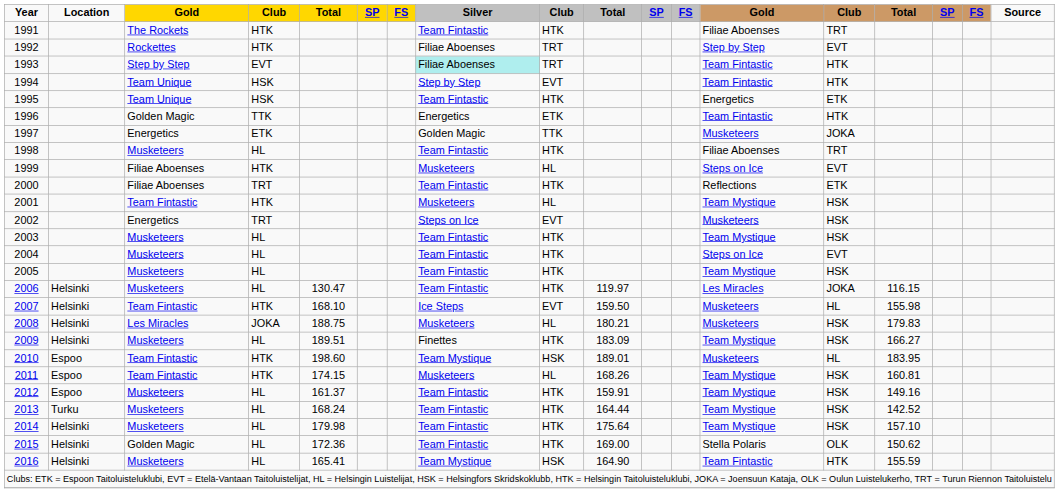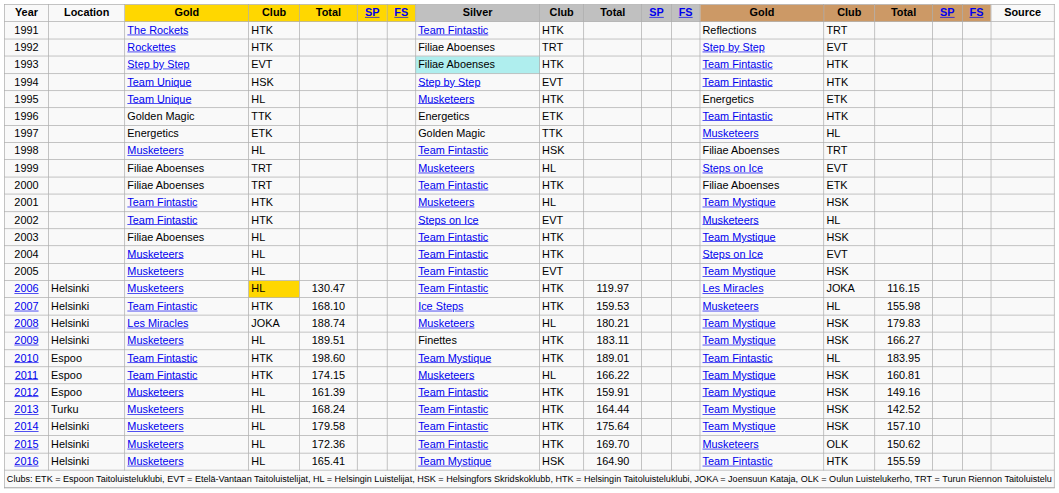 <table class="wikitable sortable">
 <tr>
 <td align="center" align="center"><strong>Year</strong></td>
 <td align="center"><strong>Location</strong></td>
 <td align="center" bgcolor="gold"><strong>Gold</strong></td>
 <td align="center" bgcolor="gold"><strong>Club</strong></td>
 <td align="center" bgcolor="gold"><strong>Total</strong></td>
 <td align="center" bgcolor="gold"><strong><a href='#'>SP</a></strong></td>
 <td align="center" bgcolor="gold"><strong><a href='#'>FS</a></strong></td>
 <td align="center" bgcolor="silver"><strong>Silver</strong></td>
 <td align="center" bgcolor="silver"><strong>Club</strong></td>
 <td align="center" bgcolor="silver"><strong>Total</strong></td>
 <td align="center" bgcolor="silver"><strong><a href='#'>SP</a></strong></td>
 <td align="center" bgcolor="silver"><strong><a href='#'>FS</a></strong></td>
 <td align="center" bgcolor="cc9966"><strong>Gold</strong></td>
 <td align="center" bgcolor="cc9966"><strong>Club</strong></td>
 <td align="center" bgcolor="cc9966"><strong>Total</strong></td>
 <td align="center" bgcolor="cc9966"><strong><a href='#'>SP</a></strong></td>
 <td align="center" bgcolor="cc9966"><strong><a href='#'>FS</a></strong></td>
 <td align="center"><strong>Source</strong></td>
 </tr>
 <tr>
 <td align="center">1991</td>
 <td></td>
 <td><a href='#'>The Rockets</a></td>
 <td>HTK</td>
 <td align=center></td>
 <td align=center></td>
 <td align=center></td>
 <td><a href='#'>Team Fintastic</a></td>
 <td>HTK</td>
 <td align=center></td>
 <td align=center></td>
 <td align=center></td>
-<td>Filiae Aboenses</td>
+<td>Reflections</td>
 <td>TRT</td>
 <td align=center></td>
 <td align=center></td>
 <td align=center></td>
 <td align=center></td>
 </tr>
 <tr>
 <td align="center">1992</td>
 <td></td>
 <td><a href='#'>Rockettes</a></td>
 <td>HTK</td>
 <td align=center></td>
 <td align=center></td>
 <td align=center></td>
 <td>Filiae Aboenses</td>
 <td>TRT</td>
 <td align=center></td>
 <td align=center></td>
 <td align=center></td>
 <td><a href='#'>Step by Step</a></td>
 <td>EVT</td>
 <td align=center></td>
 <td align=center></td>
 <td align=center></td>
 <td align=center></td>
 </tr>
 <tr>
 <td align="center">1993</td>
 <td></td>
 <td><a href='#'>Step by Step</a></td>
 <td>EVT</td>
 <td align=center></td>
 <td align=center></td>
 <td align=center></td>
 <td style="background: paleturquoise;">Filiae Aboenses</td>
-<td>TRT</td>
+<td>HTK</td>
 <td align=center></td>
 <td align=center></td>
 <td align=center></td>
 <td><a href='#'>Team Fintastic</a></td>
 <td>HTK</td>
 <td align=center></td>
 <td align=center></td>
 <td align=center></td>
 <td align=center></td>
 </tr>
 <tr>
 <td align="center">1994</td>
 <td></td>
 <td><a href='#'>Team Unique</a></td>
 <td>HSK</td>
 <td align=center></td>
 <td align=center></td>
 <td align=center></td>
 <td><a href='#'>Step by Step</a></td>
 <td>EVT</td>
 <td align=center></td>
 <td align=center></td>
 <td align=center></td>
 <td><a href='#'>Team Fintastic</a></td>
 <td>HTK</td>
 <td align=center></td>
 <td align=center></td>
 <td align=center></td>
 <td align=center></td>
 </tr>
 <tr>
 <td align="center">1995</td>
 <td></td>
 <td><a href='#'>Team Unique</a></td>
-<td>HSK</td>
+<td>HL</td>
 <td align=center></td>
 <td align=center></td>
 <td align=center></td>
-<td><a href='#'>Team Fintastic</a></td>
+<td><a href='#'>Musketeers</a></td>
 <td>HTK</td>
 <td align=center></td>
 <td align=center></td>
 <td align=center></td>
 <td>Energetics</td>
 <td>ETK</td>
 <td align=center></td>
 <td align=center></td>
 <td align=center></td>
 <td align=center></td>
 </tr>
 <tr>
 <td align="center">1996</td>
 <td></td>
 <td>Golden Magic</td>
 <td>TTK</td>
 <td align=center></td>
 <td align=center></td>
 <td align=center></td>
 <td>Energetics</td>
 <td>ETK</td>
 <td align=center></td>
 <td align=center></td>
 <td align=center></td>
 <td><a href='#'>Team Fintastic</a></td>
 <td>HTK</td>
 <td align=center></td>
 <td align=center></td>
 <td align=center></td>
 <td align=center></td>
 </tr>
 <tr>
 <td align="center">1997</td>
 <td></td>
 <td>Energetics</td>
 <td>ETK</td>
 <td align=center></td>
 <td align=center></td>
 <td align=center></td>
 <td>Golden Magic</td>
 <td>TTK</td>
 <td align=center></td>
 <td align=center></td>
 <td align=center></td>
 <td><a href='#'>Musketeers</a></td>
-<td>JOKA</td>
+<td>HL</td>
 <td align=center></td>
 <td align=center></td>
 <td align=center></td>
 <td align=center></td>
 </tr>
 <tr>
 <td align="center">1998</td>
 <td></td>
 <td><a href='#'>Musketeers</a></td>
 <td>HL</td>
 <td align=center></td>
 <td align=center></td>
 <td align=center></td>
 <td><a href='#'>Team Fintastic</a></td>
-<td>HTK</td>
+<td>HSK</td>
 <td align=center></td>
 <td align=center></td>
 <td align=center></td>
 <td>Filiae Aboenses</td>
 <td>TRT</td>
 <td align=center></td>
 <td align=center></td>
 <td align=center></td>
 <td align=center></td>
 </tr>
 <tr>
 <td align="center">1999</td>
 <td></td>
 <td>Filiae Aboenses</td>
-<td>HTK</td>
+<td>TRT</td>
 <td align=center></td>
 <td align=center></td>
 <td align=center></td>
 <td><a href='#'>Musketeers</a></td>
 <td>HL</td>
 <td align=center></td>
 <td align=center></td>
 <td align=center></td>
 <td><a href='#'>Steps on Ice</a></td>
 <td>EVT</td>
 <td align=center></td>
 <td align=center></td>
 <td align=center></td>
 <td align=center></td>
 </tr>
 <tr>
 <td align="center">2000</td>
 <td></td>
 <td>Filiae Aboenses</td>
 <td>TRT</td>
 <td align=center></td>
 <td align=center></td>
 <td align=center></td>
 <td><a href='#'>Team Fintastic</a></td>
 <td>HTK</td>
 <td align=center></td>
 <td align=center></td>
 <td align=center></td>
-<td>Reflections</td>
+<td>Filiae Aboenses</td>
 <td>ETK</td>
 <td align=center></td>
 <td align=center></td>
 <td align=center></td>
 <td align=center></td>
 </tr>
 <tr>
 <td align="center">2001</td>
 <td></td>
 <td><a href='#'>Team Fintastic</a></td>
 <td>HTK</td>
 <td align=center></td>
 <td align=center></td>
 <td align=center></td>
 <td><a href='#'>Musketeers</a></td>
 <td>HL</td>
 <td align=center></td>
 <td align=center></td>
 <td align=center></td>
 <td><a href='#'>Team Mystique</a></td>
 <td>HSK</td>
 <td align=center></td>
 <td align=center></td>
 <td align=center></td>
 <td align=center></td>
 </tr>
 <tr>
 <td align="center">2002</td>
 <td></td>
-<td>Energetics</td>
-<td>TRT</td>
+<td><a href='#'>Team Fintastic</a></td>
+<td>HTK</td>
 <td align=center></td>
 <td align=center></td>
 <td align=center></td>
 <td><a href='#'>Steps on Ice</a></td>
 <td>EVT</td>
 <td align=center></td>
 <td align=center></td>
 <td align=center></td>
 <td><a href='#'>Musketeers</a></td>
-<td>HSK</td>
+<td>HL</td>
 <td align=center></td>
 <td align=center></td>
 <td align=center></td>
 <td align=center></td>
 </tr>
 <tr>
 <td align="center">2003</td>
 <td></td>
-<td><a href='#'>Musketeers</a></td>
+<td>Filiae Aboenses</td>
 <td>HL</td>
 <td align=center></td>
 <td align=center></td>
 <td align=center></td>
 <td><a href='#'>Team Fintastic</a></td>
 <td>HTK</td>
 <td align=center></td>
 <td align=center></td>
 <td align=center></td>
 <td><a href='#'>Team Mystique</a></td>
 <td>HSK</td>
 <td align=center></td>
 <td align=center></td>
 <td align=center></td>
 <td align=center></td>
 </tr>
 <tr>
 <td align="center">2004</td>
 <td></td>
 <td><a href='#'>Musketeers</a></td>
 <td>HL</td>
 <td align=center></td>
 <td align=center></td>
 <td align=center></td>
 <td><a href='#'>Team Fintastic</a></td>
 <td>HTK</td>
 <td align=center></td>
 <td align=center></td>
 <td align=center></td>
 <td><a href='#'>Steps on Ice</a></td>
 <td>EVT</td>
 <td align=center></td>
 <td align=center></td>
 <td align=center></td>
 <td align=center></td>
 </tr>
 <tr>
 <td align="center">2005</td>
 <td></td>
 <td><a href='#'>Musketeers</a></td>
 <td>HL</td>
 <td align=center></td>
 <td align=center></td>
 <td align=center></td>
 <td><a href='#'>Team Fintastic</a></td>
-<td>HTK</td>
+<td>EVT</td>
 <td align=center></td>
 <td align=center></td>
 <td align=center></td>
 <td><a href='#'>Team Mystique</a></td>
 <td>HSK</td>
 <td align=center></td>
 <td align=center></td>
 <td align=center></td>
 <td align=center></td>
 </tr>
 <tr>
 <td align="center"><a href='#'>2006</a></td>
 <td>Helsinki</td>
 <td><a href='#'>Musketeers</a></td>
-<td>HL</td>
+<td style="background: gold;">HL</td>
 <td align=center>130.47</td>
 <td align=center></td>
 <td align=center></td>
 <td><a href='#'>Team Fintastic</a></td>
 <td>HTK</td>
 <td align=center>119.97</td>
 <td align=center></td>
 <td align=center></td>
 <td><a href='#'>Les Miracles</a></td>
 <td>JOKA</td>
 <td align=center>116.15</td>
 <td align=center></td>
 <td align=center></td>
 <td align=center></td>
 </tr>
 <tr>
 <td align="center"><a href='#'>2007</a></td>
 <td>Helsinki</td>
 <td><a href='#'>Team Fintastic</a></td>
 <td>HTK</td>
 <td align=center>168.10</td>
 <td align=center></td>
 <td align=center></td>
 <td><a href='#'>Ice Steps</a></td>
-<td>EVT</td>
-<td align=center>159.50</td>
+<td>HTK</td>
+<td align=center>159.53</td>
 <td align=center></td>
 <td align=center></td>
 <td><a href='#'>Musketeers</a></td>
 <td>HL</td>
 <td align=center>155.98</td>
 <td align=center></td>
 <td align=center></td>
 <td align=center></td>
 </tr>
 <tr>
 <td align="center"><a href='#'>2008</a></td>
 <td>Helsinki</td>
 <td><a href='#'>Les Miracles</a></td>
 <td>JOKA</td>
-<td align=center>188.75</td>
+<td align=center>188.74</td>
 <td align=center></td>
 <td align=center></td>
 <td><a href='#'>Musketeers</a></td>
 <td>HL</td>
 <td align=center>180.21</td>
 <td align=center></td>
 <td align=center></td>
-<td><a href='#'>Musketeers</a></td>
+<td><a href='#'>Team Mystique</a></td>
 <td>HSK</td>
 <td align=center>179.83</td>
 <td align=center></td>
 <td align=center></td>
 <td align=center></td>
 </tr>
 <tr>
 <td align="center"><a href='#'>2009</a></td>
 <td>Helsinki</td>
 <td><a href='#'>Musketeers</a></td>
 <td>HL</td>
 <td align=center>189.51</td>
 <td align=center></td>
 <td align=center></td>
 <td>Finettes</td>
 <td>HTK</td>
-<td align=center>183.09</td>
+<td align=center>183.11</td>
 <td align=center></td>
 <td align=center></td>
 <td><a href='#'>Team Mystique</a></td>
 <td>HSK</td>
 <td align=center>166.27</td>
 <td align=center></td>
 <td align=center></td>
 <td align=center></td>
 </tr>
 <tr>
 <td align="center"><a href='#'>2010</a></td>
 <td>Espoo</td>
 <td><a href='#'>Team Fintastic</a></td>
 <td>HTK</td>
 <td align=center>198.60</td>
 <td align=center></td>
 <td align=center></td>
 <td><a href='#'>Team Mystique</a></td>
-<td>HSK</td>
+<td>HTK</td>
 <td align=center>189.01</td>
 <td align=center></td>
 <td align=center></td>
-<td><a href='#'>Musketeers</a></td>
+<td><a href='#'>Team Fintastic</a></td>
 <td>HL</td>
 <td align=center>183.95</td>
 <td align=center></td>
 <td align=center></td>
 <td align=center></td>
 </tr>
 <tr>
 <td align="center"><a href='#'>2011</a></td>
 <td>Espoo</td>
 <td><a href='#'>Team Fintastic</a></td>
 <td>HTK</td>
 <td align=center>174.15</td>
 <td align=center></td>
 <td align=center></td>
 <td><a href='#'>Musketeers</a></td>
 <td>HL</td>
-<td align=center>168.26</td>
+<td align=center>166.22</td>
 <td align=center></td>
 <td align=center></td>
 <td><a href='#'>Team Mystique</a></td>
 <td>HSK</td>
 <td align=center>160.81</td>
 <td align=center></td>
 <td align=center></td>
 <td align=center></td>
 </tr>
 <tr>
 <td align="center"><a href='#'>2012</a></td>
 <td>Espoo</td>
 <td><a href='#'>Musketeers</a></td>
 <td>HL</td>
-<td align=center>161.37</td>
+<td align=center>161.39</td>
 <td align=center></td>
 <td align=center></td>
 <td><a href='#'>Team Fintastic</a></td>
 <td>HTK</td>
 <td align=center>159.91</td>
 <td align=center></td>
 <td align=center></td>
 <td><a href='#'>Team Mystique</a></td>
 <td>HSK</td>
 <td align=center>149.16</td>
 <td align=center></td>
 <td align=center></td>
 <td align=center></td>
 </tr>
 <tr>
 <td align="center"><a href='#'>2013</a></td>
 <td>Turku</td>
 <td><a href='#'>Musketeers</a></td>
 <td>HL</td>
 <td align=center>168.24</td>
 <td align=center></td>
 <td align=center></td>
 <td><a href='#'>Team Fintastic</a></td>
 <td>HTK</td>
 <td align=center>164.44</td>
 <td align=center></td>
 <td align=center></td>
 <td><a href='#'>Team Mystique</a></td>
 <td>HSK</td>
 <td align=center>142.52</td>
 <td align=center></td>
 <td align=center></td>
 <td align=center></td>
 </tr>
 <tr>
 <td align="center"><a href='#'>2014</a></td>
 <td>Helsinki</td>
 <td><a href='#'>Musketeers</a></td>
 <td>HL</td>
-<td align=center>179.98</td>
+<td align=center>179.58</td>
 <td align=center></td>
 <td align=center></td>
 <td><a href='#'>Team Fintastic</a></td>
 <td>HTK</td>
 <td align=center>175.64</td>
 <td align=center></td>
 <td align=center></td>
 <td><a href='#'>Team Mystique</a></td>
 <td>HSK</td>
 <td align=center>157.10</td>
 <td align=center></td>
 <td align=center></td>
 <td align=center></td>
 </tr>
 <tr>
 <td align="center"><a href='#'>2015</a></td>
 <td>Helsinki</td>
-<td>Golden Magic</td>
+<td><a href='#'>Musketeers</a></td>
 <td>HL</td>
 <td align=center>172.36</td>
 <td align=center></td>
 <td align=center></td>
 <td><a href='#'>Team Fintastic</a></td>
 <td>HTK</td>
-<td align=center>169.00</td>
+<td align=center>169.70</td>
 <td align=center></td>
 <td align=center></td>
-<td>Stella Polaris</td>
+<td><a href='#'>Musketeers</a></td>
 <td>OLK</td>
 <td align=center>150.62</td>
 <td align=center></td>
 <td align=center></td>
 <td align=center></td>
 </tr>
 <tr>
 <td align="center"><a href='#'>2016</a></td>
 <td>Helsinki</td>
 <td><a href='#'>Musketeers</a></td>
 <td>HL</td>
 <td align=center>165.41</td>
 <td align=center></td>
 <td align=center></td>
 <td><a href='#'>Team Mystique</a></td>
 <td>HSK</td>
 <td align=center>164.90</td>
 <td align=center></td>
 <td align=center></td>
 <td><a href='#'>Team Fintastic</a></td>
 <td>HTK</td>
 <td align=center>155.59</td>
 <td align=center></td>
 <td align=center></td>
 <td align=center></td>
 </tr>
 <tr>
 <td colspan="18" align="center"><small>Clubs: ETK = Espoon Taitoluisteluklubi, EVT = Etelä-Vantaan Taitoluistelijat, HL = Helsingin Luistelijat, HSK = Helsingfors Skridskoklubb, HTK = Helsingin Taitoluisteluklubi, JOKA = Joensuun Kataja, OLK = Oulun Luistelukerho, TRT = Turun Riennon Taitoluistelu</small></td>
 </tr>
 <tr>
 </tr>
 </table>
